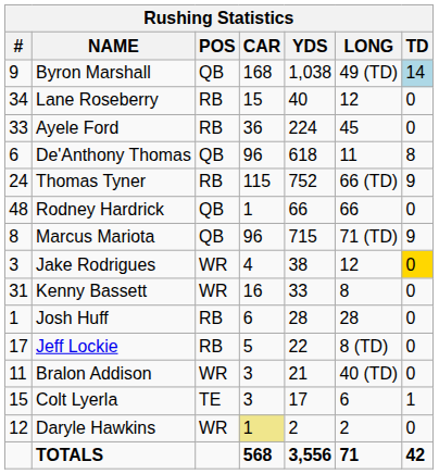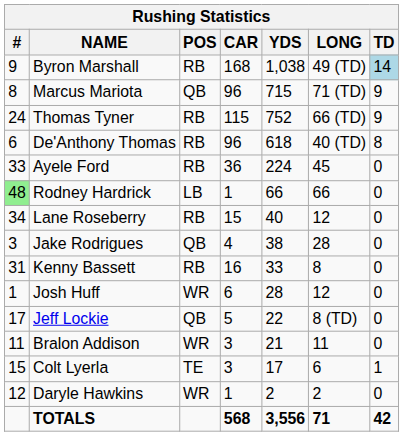 <table class="wikitable sortable collapsible collapsed">
 <tr>
 <th colspan="7">Rushing Statistics</th>
 </tr>
 <tr>
 <th>#</th>
 <th>NAME</th>
 <th>POS</th>
 <th>CAR</th>
 <th>YDS</th>
 <th>LONG</th>
 <th>TD</th>
 </tr>
 <tr>
 <td>9</td>
 <td>Byron Marshall</td>
-<td>QB</td>
+<td>RB</td>
 <td>168</td>
 <td>1,038</td>
 <td>49 (TD)</td>
 <td style="background: lightblue;">14</td>
+</tr>
+<tr>
+<td>8</td>
+<td>Marcus Mariota</td>
+<td>QB</td>
+<td>96</td>
+<td>715</td>
+<td>71 (TD)</td>
+<td>9</td>
+</tr>
+<tr>
+<td>24</td>
+<td>Thomas Tyner</td>
+<td>RB</td>
+<td>115</td>
+<td>752</td>
+<td>66 (TD)</td>
+<td>9</td>
+</tr>
+<tr>
+<td>6</td>
+<td>De'Anthony Thomas</td>
+<td>RB</td>
+<td>96</td>
+<td>618</td>
+<td>40 (TD)</td>
+<td>8</td>
+</tr>
+<tr>
+<td>33</td>
+<td>Ayele Ford</td>
+<td>RB</td>
+<td>36</td>
+<td>224</td>
+<td>45</td>
+<td>0</td>
+</tr>
+<tr>
+<td style="background: lightgreen;">48</td>
+<td>Rodney Hardrick</td>
+<td>LB</td>
+<td>1</td>
+<td>66</td>
+<td>66</td>
+<td>0</td>
 </tr>
 <tr>
 <td>34</td>
 <td>Lane Roseberry</td>
 <td>RB</td>
 <td>15</td>
 <td>40</td>
 <td>12</td>
 <td>0</td>
 </tr>
 <tr>
-<td>33</td>
-<td>Ayele Ford</td>
-<td>RB</td>
-<td>36</td>
-<td>224</td>
-<td>45</td>
-<td>0</td>
-</tr>
-<tr>
-<td>6</td>
-<td>De'Anthony Thomas</td>
-<td>QB</td>
-<td>96</td>
-<td>618</td>
-<td>11</td>
-<td>8</td>
-</tr>
-<tr>
-<td>24</td>
-<td>Thomas Tyner</td>
-<td>RB</td>
-<td>115</td>
-<td>752</td>
-<td>66 (TD)</td>
-<td>9</td>
-</tr>
-<tr>
-<td>48</td>
-<td>Rodney Hardrick</td>
-<td>QB</td>
-<td>1</td>
-<td>66</td>
-<td>66</td>
-<td>0</td>
-</tr>
-<tr>
-<td>8</td>
-<td>Marcus Mariota</td>
-<td>QB</td>
-<td>96</td>
-<td>715</td>
-<td>71 (TD)</td>
-<td>9</td>
-</tr>
-<tr>
 <td>3</td>
 <td>Jake Rodrigues</td>
-<td>WR</td>
+<td>QB</td>
 <td>4</td>
 <td>38</td>
-<td>12</td>
-<td style="background: gold;">0</td>
+<td>28</td>
+<td>0</td>
 </tr>
 <tr>
 <td>31</td>
 <td>Kenny Bassett</td>
-<td>WR</td>
+<td>RB</td>
 <td>16</td>
 <td>33</td>
 <td>8</td>
 <td>0</td>
 </tr>
 <tr>
 <td>1</td>
 <td>Josh Huff</td>
-<td>RB</td>
+<td>WR</td>
 <td>6</td>
 <td>28</td>
-<td>28</td>
+<td>12</td>
 <td>0</td>
 </tr>
 <tr>
 <td>17</td>
 <td><a href='#'>Jeff Lockie</a></td>
-<td>RB</td>
+<td>QB</td>
 <td>5</td>
 <td>22</td>
 <td>8 (TD)</td>
 <td>0</td>
 </tr>
 <tr>
 <td>11</td>
 <td>Bralon Addison</td>
 <td>WR</td>
 <td>3</td>
 <td>21</td>
-<td>40 (TD)</td>
+<td>11</td>
 <td>0</td>
 </tr>
 <tr>
 <td>15</td>
 <td>Colt Lyerla</td>
 <td>TE</td>
 <td>3</td>
 <td>17</td>
 <td>6</td>
 <td>1</td>
 </tr>
 <tr>
 <td>12</td>
 <td>Daryle Hawkins</td>
 <td>WR</td>
-<td style="background: khaki;">1</td>
+<td>1</td>
 <td>2</td>
 <td>2</td>
 <td>0</td>
 </tr>
 <tr>
 <td></td>
 <td><strong>TOTALS</strong></td>
 <td></td>
 <td><strong>568</strong></td>
 <td><strong>3,556</strong></td>
 <td><strong>71</strong></td>
 <td><strong>42</strong></td>
 </tr>
 </table>
